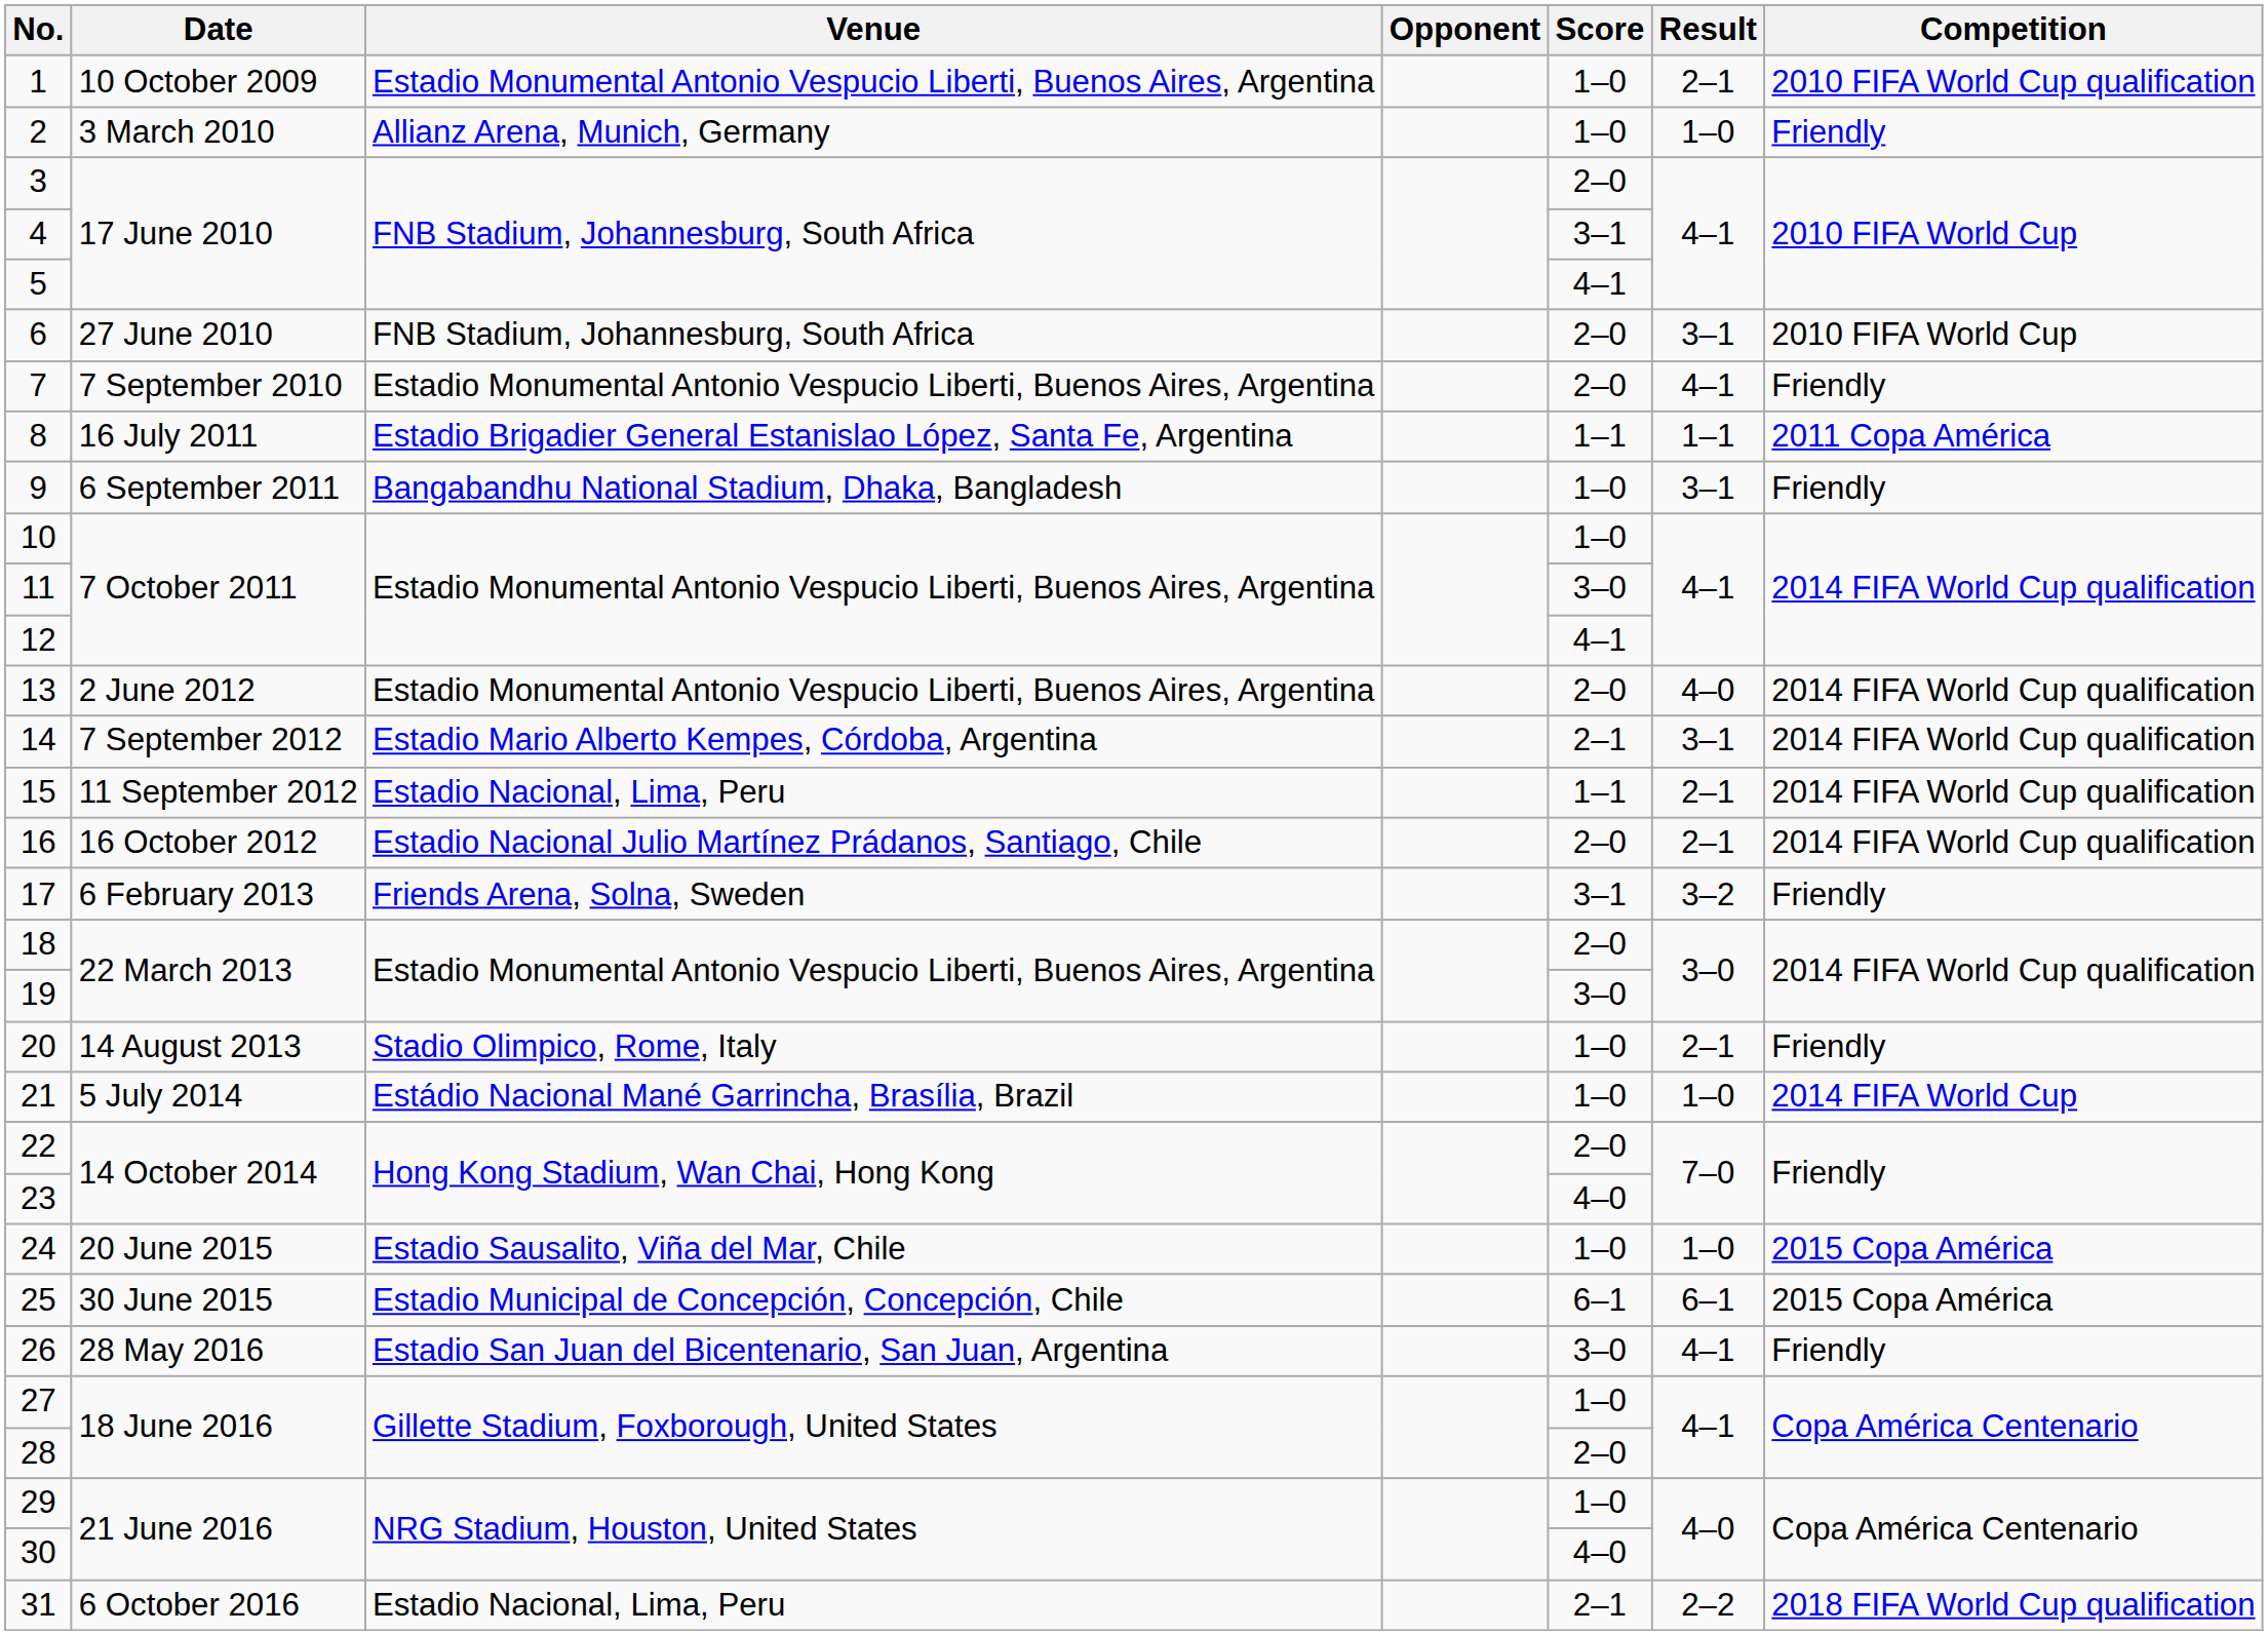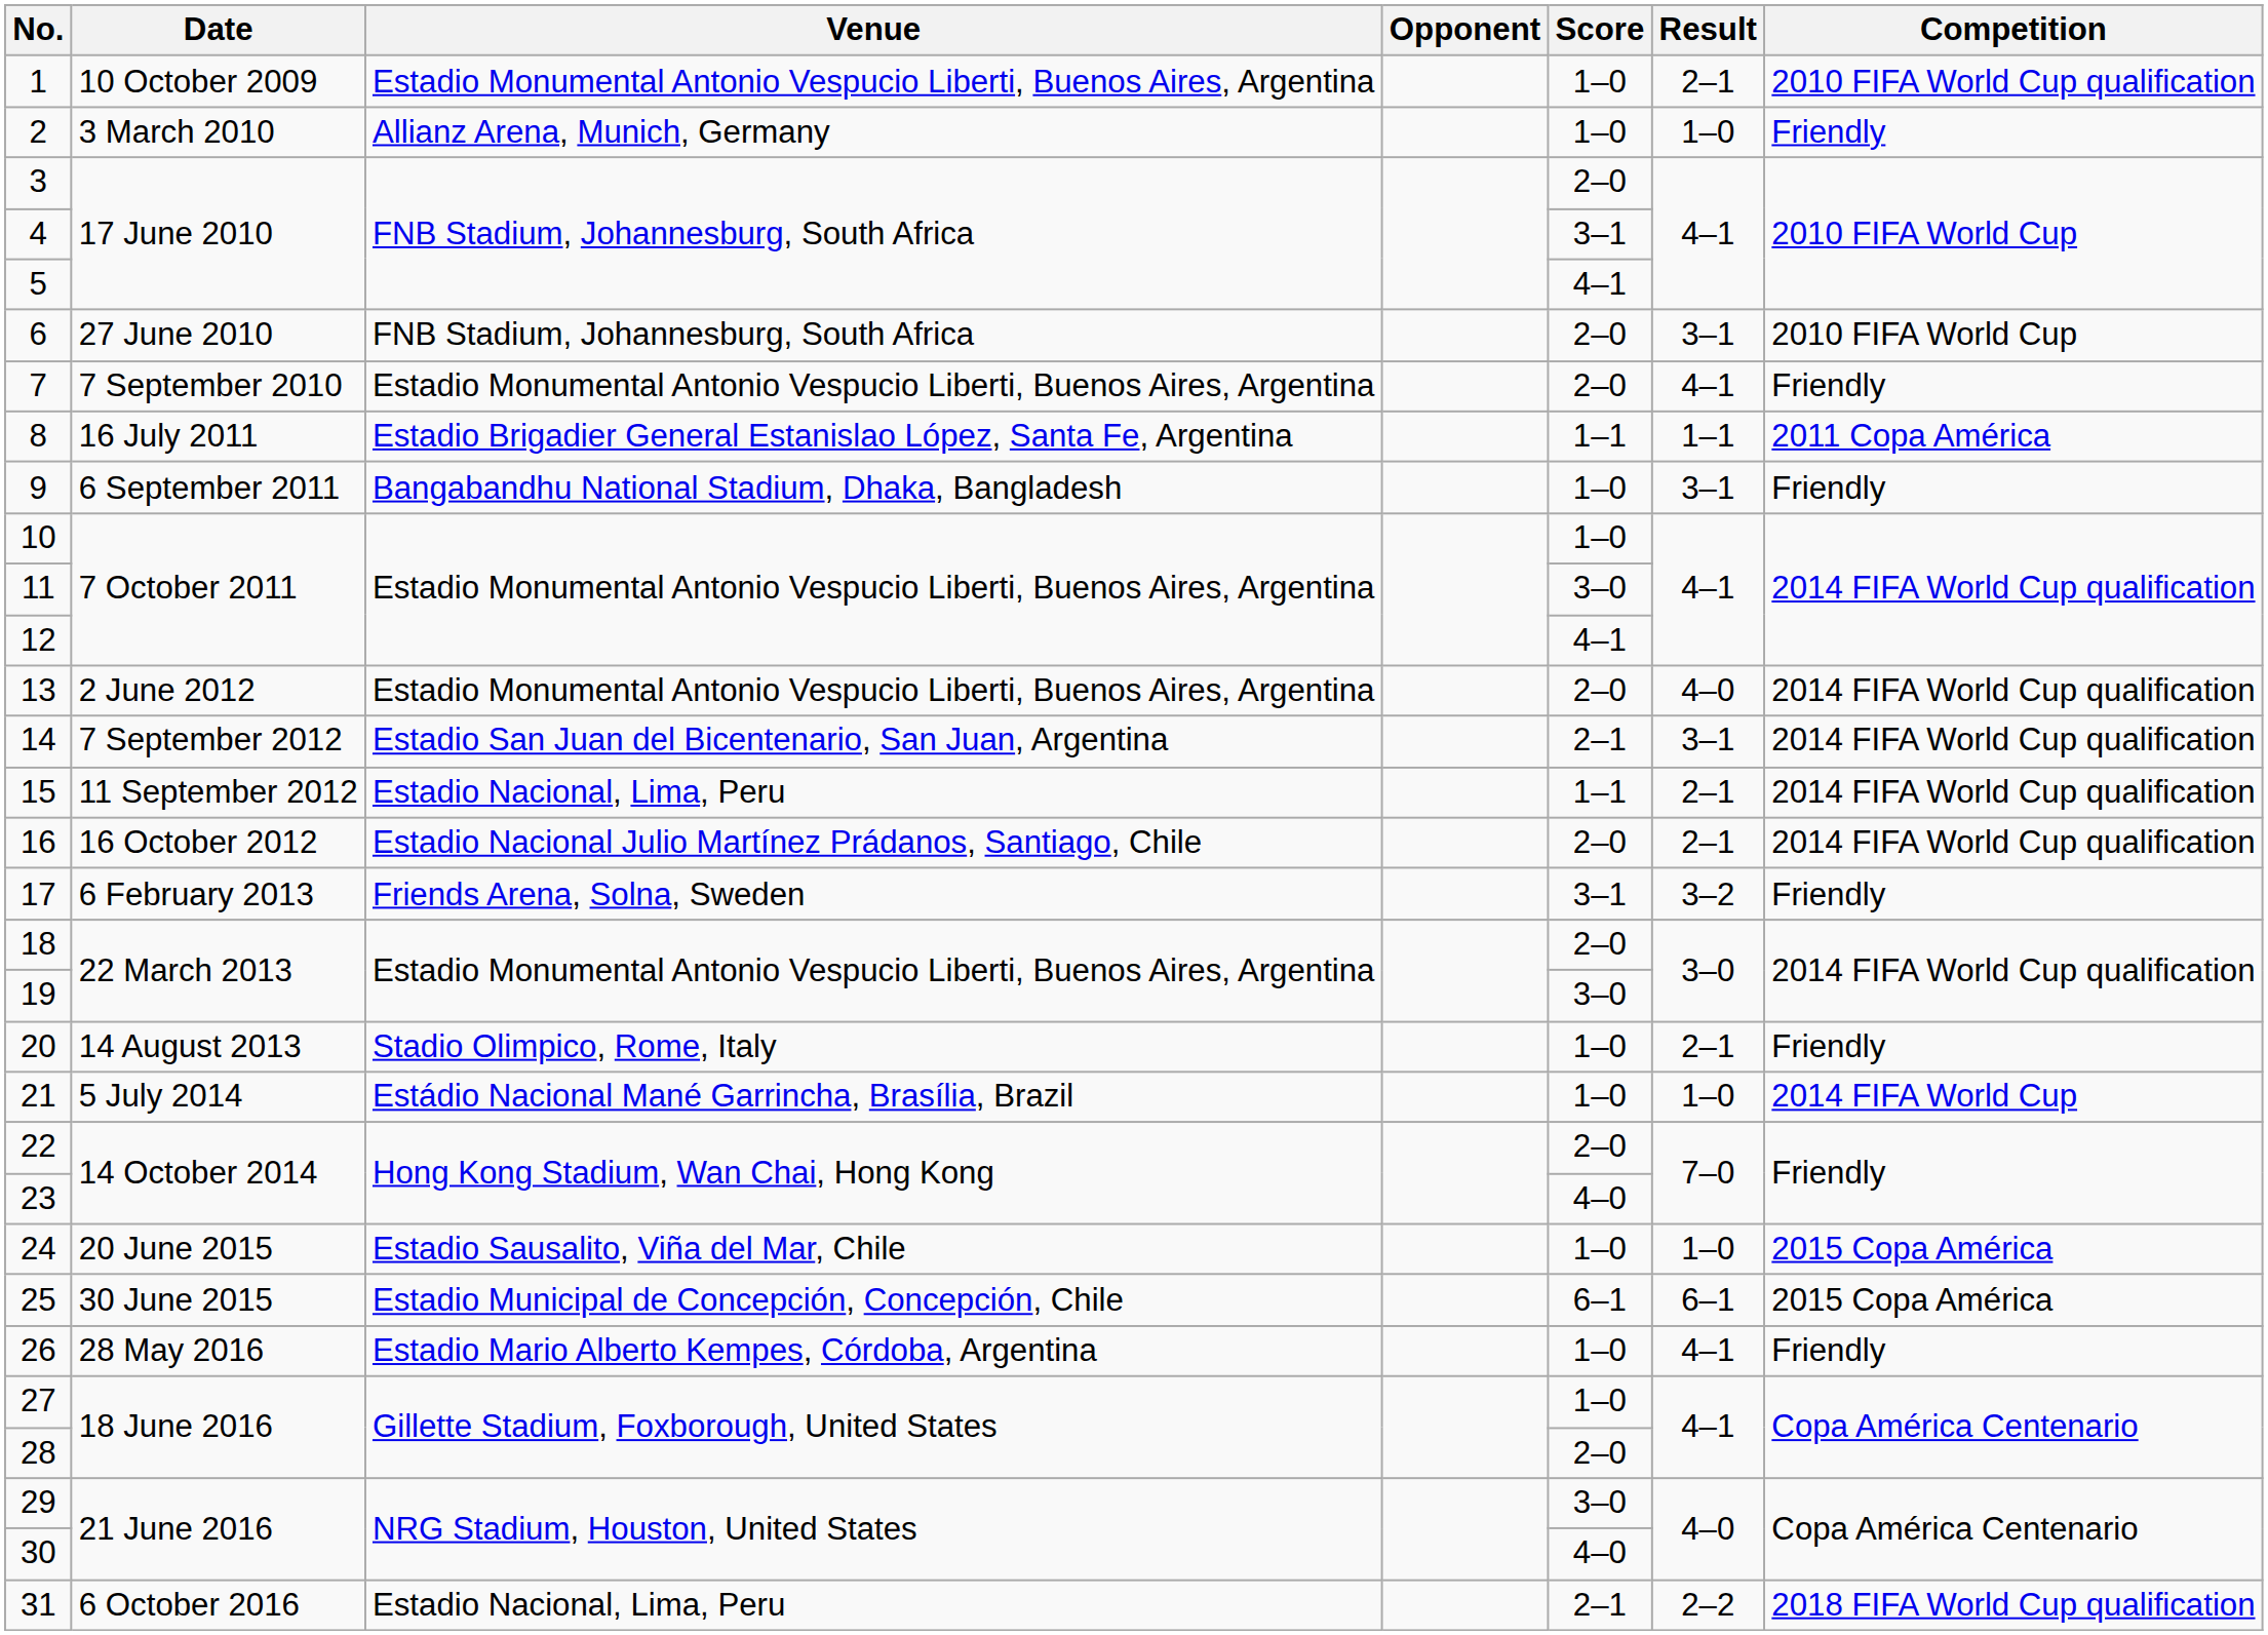 <table class="wikitable sortable">
 <tr>
 <th scope="col">No.</th>
 <th scope="col" data-sort-type="date">Date</th>
 <th scope="col">Venue</th>
 <th scope="col">Opponent</th>
 <th scope="col">Score</th>
 <th scope="col">Result</th>
 <th scope="col">Competition</th>
 </tr>
 <tr>
 <td style="text-align:center">1</td>
 <td>10 October 2009</td>
 <td><a href='#'>Estadio Monumental Antonio Vespucio Liberti</a>, <a href='#'>Buenos Aires</a>, Argentina</td>
 <td></td>
 <td style="text-align:center">1–0</td>
 <td style="text-align:center">2–1</td>
 <td><a href='#'>2010 FIFA World Cup qualification</a></td>
 </tr>
 <tr>
 <td style="text-align:center">2</td>
 <td>3 March 2010</td>
 <td><a href='#'>Allianz Arena</a>, <a href='#'>Munich</a>, Germany</td>
 <td></td>
 <td style="text-align:center">1–0</td>
 <td style="text-align:center">1–0</td>
 <td><a href='#'>Friendly</a></td>
 </tr>
 <tr>
 <td style="text-align:center">3</td>
 <td rowspan=3>17 June 2010</td>
 <td rowspan=3><a href='#'>FNB Stadium</a>, <a href='#'>Johannesburg</a>, South Africa</td>
 <td rowspan="3"></td>
 <td style="text-align:center">2–0</td>
 <td rowspan=3 style="text-align:center">4–1</td>
 <td rowspan="3"><a href='#'>2010 FIFA World Cup</a></td>
 </tr>
 <tr>
 <td style="text-align:center">4</td>
 <td style="text-align:center">3–1</td>
 </tr>
 <tr>
 <td style="text-align:center">5</td>
 <td style="text-align:center">4–1</td>
 </tr>
 <tr>
 <td style="text-align:center">6</td>
 <td>27 June 2010</td>
 <td>FNB Stadium, Johannesburg, South Africa</td>
 <td></td>
 <td style="text-align:center">2–0</td>
 <td style="text-align:center">3–1</td>
 <td>2010 FIFA World Cup</td>
 </tr>
 <tr>
 <td style="text-align:center">7</td>
 <td>7 September 2010</td>
 <td>Estadio Monumental Antonio Vespucio Liberti, Buenos Aires, Argentina</td>
 <td></td>
 <td style="text-align:center">2–0</td>
 <td style="text-align:center">4–1</td>
 <td>Friendly</td>
 </tr>
 <tr>
 <td style="text-align:center">8</td>
 <td>16 July 2011</td>
 <td><a href='#'>Estadio Brigadier General Estanislao López</a>, <a href='#'>Santa Fe</a>, Argentina</td>
 <td></td>
 <td style="text-align:center">1–1</td>
 <td style="text-align:center">1–1 </td>
 <td><a href='#'>2011 Copa América</a></td>
 </tr>
 <tr>
 <td style="text-align:center">9</td>
 <td>6 September 2011</td>
 <td><a href='#'>Bangabandhu National Stadium</a>, <a href='#'>Dhaka</a>, Bangladesh</td>
 <td></td>
 <td style="text-align:center">1–0</td>
 <td style="text-align:center">3–1</td>
 <td>Friendly</td>
 </tr>
 <tr>
 <td style="text-align:center">10</td>
 <td rowspan=3>7 October 2011</td>
 <td rowspan=3>Estadio Monumental Antonio Vespucio Liberti, Buenos Aires, Argentina</td>
 <td rowspan="3"></td>
 <td style="text-align:center">1–0</td>
 <td rowspan=3 style="text-align:center">4–1</td>
 <td rowspan="3"><a href='#'>2014 FIFA World Cup qualification</a></td>
 </tr>
 <tr>
 <td style="text-align:center">11</td>
 <td style="text-align:center">3–0</td>
 </tr>
 <tr>
 <td style="text-align:center">12</td>
 <td style="text-align:center">4–1</td>
 </tr>
 <tr>
 <td style="text-align:center">13</td>
 <td>2 June 2012</td>
 <td>Estadio Monumental Antonio Vespucio Liberti, Buenos Aires, Argentina</td>
 <td></td>
 <td style="text-align:center">2–0</td>
 <td style="text-align:center">4–0</td>
 <td>2014 FIFA World Cup qualification</td>
 </tr>
 <tr>
 <td style="text-align:center">14</td>
 <td>7 September 2012</td>
-<td><a href='#'>Estadio Mario Alberto Kempes</a>, <a href='#'>Córdoba</a>, Argentina</td>
+<td><a href='#'>Estadio San Juan del Bicentenario</a>, <a href='#'>San Juan</a>, Argentina</td>
 <td></td>
 <td style="text-align:center">2–1</td>
 <td style="text-align:center">3–1</td>
 <td>2014 FIFA World Cup qualification</td>
 </tr>
 <tr>
 <td style="text-align:center">15</td>
 <td>11 September 2012</td>
 <td><a href='#'>Estadio Nacional</a>, <a href='#'>Lima</a>, Peru</td>
 <td></td>
 <td style="text-align:center">1–1</td>
 <td style="text-align:center">2–1</td>
 <td>2014 FIFA World Cup qualification</td>
 </tr>
 <tr>
 <td style="text-align:center">16</td>
 <td>16 October 2012</td>
 <td><a href='#'>Estadio Nacional Julio Martínez Prádanos</a>, <a href='#'>Santiago</a>, Chile</td>
 <td></td>
 <td style="text-align:center">2–0</td>
 <td style="text-align:center">2–1</td>
 <td>2014 FIFA World Cup qualification</td>
 </tr>
 <tr>
 <td style="text-align:center">17</td>
 <td>6 February 2013</td>
 <td><a href='#'>Friends Arena</a>, <a href='#'>Solna</a>, Sweden</td>
 <td></td>
 <td style="text-align:center">3–1</td>
 <td style="text-align:center">3–2</td>
 <td>Friendly</td>
 </tr>
 <tr>
 <td style="text-align:center">18</td>
 <td rowspan="2">22 March 2013</td>
 <td rowspan="2">Estadio Monumental Antonio Vespucio Liberti, Buenos Aires, Argentina</td>
 <td rowspan="2"></td>
 <td style="text-align:center">2–0</td>
 <td rowspan="2" style="text-align:center">3–0</td>
 <td rowspan="2">2014 FIFA World Cup qualification</td>
 </tr>
 <tr>
 <td style="text-align:center">19</td>
 <td style="text-align:center">3–0</td>
 </tr>
 <tr>
 <td style="text-align:center">20</td>
 <td>14 August 2013</td>
 <td><a href='#'>Stadio Olimpico</a>, <a href='#'>Rome</a>, Italy</td>
 <td></td>
 <td style="text-align:center">1–0</td>
 <td style="text-align:center">2–1</td>
 <td>Friendly</td>
 </tr>
 <tr>
 <td style="text-align:center">21</td>
 <td>5 July 2014</td>
 <td><a href='#'>Estádio Nacional Mané Garrincha</a>, <a href='#'>Brasília</a>, Brazil</td>
 <td></td>
 <td style="text-align:center">1–0</td>
 <td style="text-align:center">1–0</td>
 <td><a href='#'>2014 FIFA World Cup</a></td>
 </tr>
 <tr>
 <td style="text-align:center">22</td>
 <td rowspan="2">14 October 2014</td>
 <td rowspan="2"><a href='#'>Hong Kong Stadium</a>, <a href='#'>Wan Chai</a>, Hong Kong</td>
 <td rowspan="2"></td>
 <td style="text-align:center">2–0</td>
 <td rowspan="2" style="text-align:center">7–0</td>
 <td rowspan="2">Friendly</td>
 </tr>
 <tr>
 <td style="text-align:center">23</td>
 <td style="text-align:center">4–0</td>
 </tr>
 <tr>
 <td style="text-align:center">24</td>
 <td>20 June 2015</td>
 <td><a href='#'>Estadio Sausalito</a>, <a href='#'>Viña del Mar</a>, Chile</td>
 <td></td>
 <td style="text-align:center">1–0</td>
 <td style="text-align:center">1–0</td>
 <td><a href='#'>2015 Copa América</a></td>
 </tr>
 <tr>
 <td style="text-align:center">25</td>
 <td>30 June 2015</td>
 <td><a href='#'>Estadio Municipal de Concepción</a>, <a href='#'>Concepción</a>, Chile</td>
 <td></td>
 <td style="text-align:center">6–1</td>
 <td style="text-align:center">6–1</td>
 <td>2015 Copa América</td>
 </tr>
 <tr>
 <td style="text-align:center">26</td>
 <td>28 May 2016</td>
-<td><a href='#'>Estadio San Juan del Bicentenario</a>, <a href='#'>San Juan</a>, Argentina</td>
+<td><a href='#'>Estadio Mario Alberto Kempes</a>, <a href='#'>Córdoba</a>, Argentina</td>
 <td></td>
-<td style="text-align:center">3–0</td>
+<td style="text-align:center">1–0</td>
 <td style="text-align:center">4–1</td>
 <td>Friendly</td>
 </tr>
 <tr>
 <td style="text-align:center">27</td>
 <td rowspan="2">18 June 2016</td>
 <td rowspan="2"><a href='#'>Gillette Stadium</a>, <a href='#'>Foxborough</a>, United States</td>
 <td rowspan="2"></td>
 <td style="text-align:center">1–0</td>
 <td rowspan="2" style="text-align:center">4–1</td>
 <td rowspan="2"><a href='#'>Copa América Centenario</a></td>
 </tr>
 <tr>
 <td style="text-align:center">28</td>
 <td style="text-align:center">2–0</td>
 </tr>
 <tr>
 <td style="text-align:center">29</td>
 <td rowspan="2">21 June 2016</td>
 <td rowspan="2"><a href='#'>NRG Stadium</a>, <a href='#'>Houston</a>, United States</td>
 <td rowspan="2"></td>
-<td style="text-align:center">1–0</td>
+<td style="text-align:center">3–0</td>
 <td rowspan="2" style="text-align:center">4–0</td>
 <td rowspan="2">Copa América Centenario</td>
 </tr>
 <tr>
 <td style="text-align:center">30</td>
 <td style="text-align:center">4–0</td>
 </tr>
 <tr>
 <td style="text-align:center">31</td>
 <td>6 October 2016</td>
 <td>Estadio Nacional, Lima, Peru</td>
 <td></td>
 <td style="text-align:center">2–1</td>
 <td style="text-align:center">2–2</td>
 <td><a href='#'>2018 FIFA World Cup qualification</a></td>
 </tr>
 </table>
